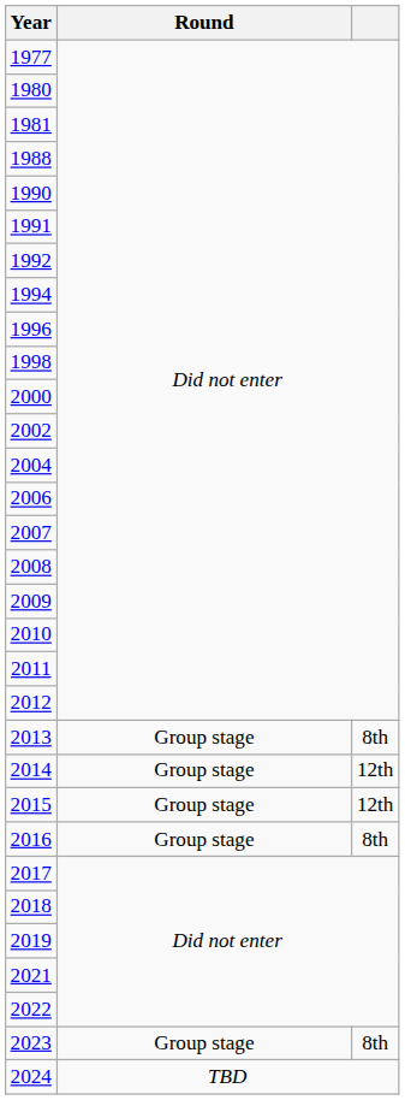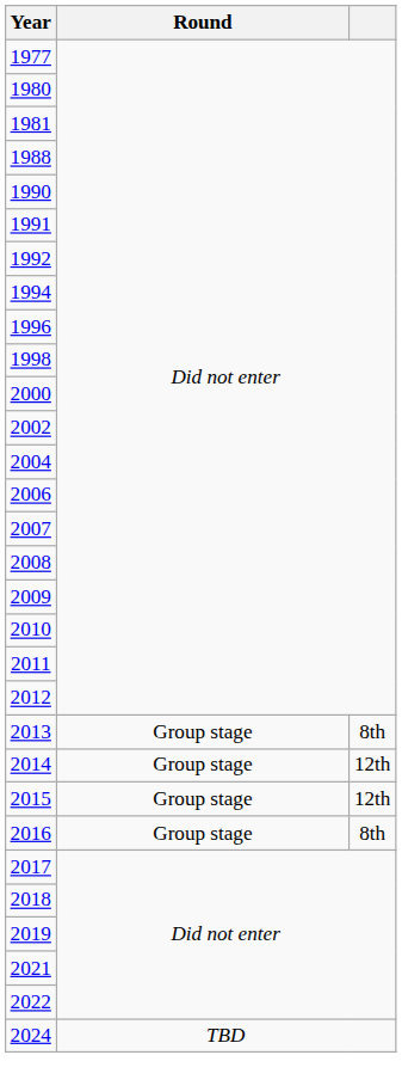 <table class="wikitable" style="text-align: center; font-size:90%">
 <tr>
 <th>Year</th>
 <th style="width:200px">Round</th>
 <th></th>
 </tr>
 <tr>
 <td><a href='#'>1977</a></td>
 <td colspan="2" rowspan="20"><em>Did not enter</em></td>
 </tr>
 <tr>
 <td><a href='#'>1980</a></td>
 </tr>
 <tr>
 <td><a href='#'>1981</a></td>
 </tr>
 <tr>
 <td><a href='#'>1988</a></td>
 </tr>
 <tr>
 <td><a href='#'>1990</a></td>
 </tr>
 <tr>
 <td><a href='#'>1991</a></td>
 </tr>
 <tr>
 <td><a href='#'>1992</a></td>
 </tr>
 <tr>
 <td><a href='#'>1994</a></td>
 </tr>
 <tr>
 <td><a href='#'>1996</a></td>
 </tr>
 <tr>
 <td><a href='#'>1998</a></td>
 </tr>
 <tr>
 <td><a href='#'>2000</a></td>
 </tr>
 <tr>
 <td><a href='#'>2002</a></td>
 </tr>
 <tr>
 <td><a href='#'>2004</a></td>
 </tr>
 <tr>
 <td><a href='#'>2006</a></td>
 </tr>
 <tr>
 <td><a href='#'>2007</a></td>
 </tr>
 <tr>
 <td><a href='#'>2008</a></td>
 </tr>
 <tr>
 <td><a href='#'>2009</a></td>
 </tr>
 <tr>
 <td><a href='#'>2010</a></td>
 </tr>
 <tr>
 <td><a href='#'>2011</a></td>
 </tr>
 <tr>
 <td><a href='#'>2012</a></td>
 </tr>
 <tr>
 <td><a href='#'>2013</a></td>
 <td>Group stage</td>
 <td>8th</td>
 </tr>
 <tr>
 <td><a href='#'>2014</a></td>
 <td>Group stage</td>
 <td>12th</td>
 </tr>
 <tr>
 <td><a href='#'>2015</a></td>
 <td>Group stage</td>
 <td>12th</td>
 </tr>
 <tr>
 <td><a href='#'>2016</a></td>
 <td>Group stage</td>
 <td>8th</td>
 </tr>
 <tr>
 <td><a href='#'>2017</a></td>
 <td colspan="2" rowspan="5"><em>Did not enter</em></td>
 </tr>
 <tr>
 <td><a href='#'>2018</a></td>
 </tr>
 <tr>
 <td><a href='#'>2019</a></td>
 </tr>
 <tr>
 <td><a href='#'>2021</a></td>
 </tr>
 <tr>
 <td><a href='#'>2022</a></td>
 </tr>
 <tr>
-<td><a href='#'>2023</a></td>
-<td>Group stage</td>
-<td>8th</td>
-</tr>
-<tr>
 <td><a href='#'>2024</a></td>
 <td colspan="2"><em>TBD</em></td>
 </tr>
 </table>
